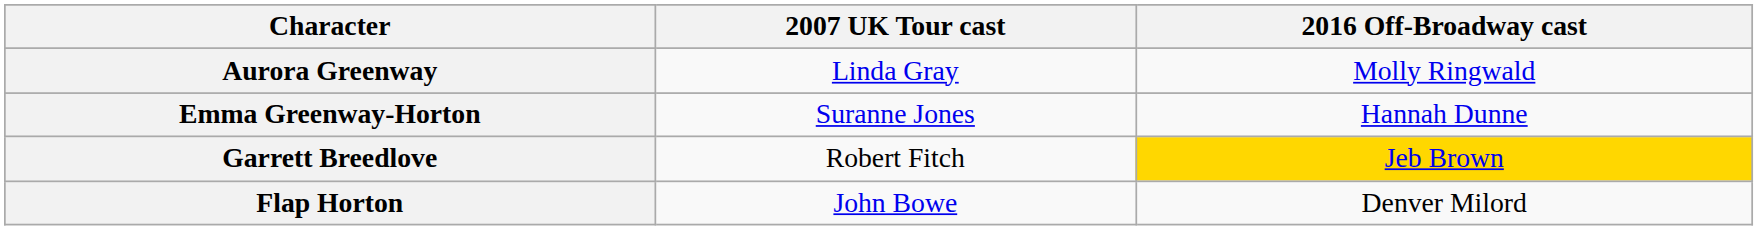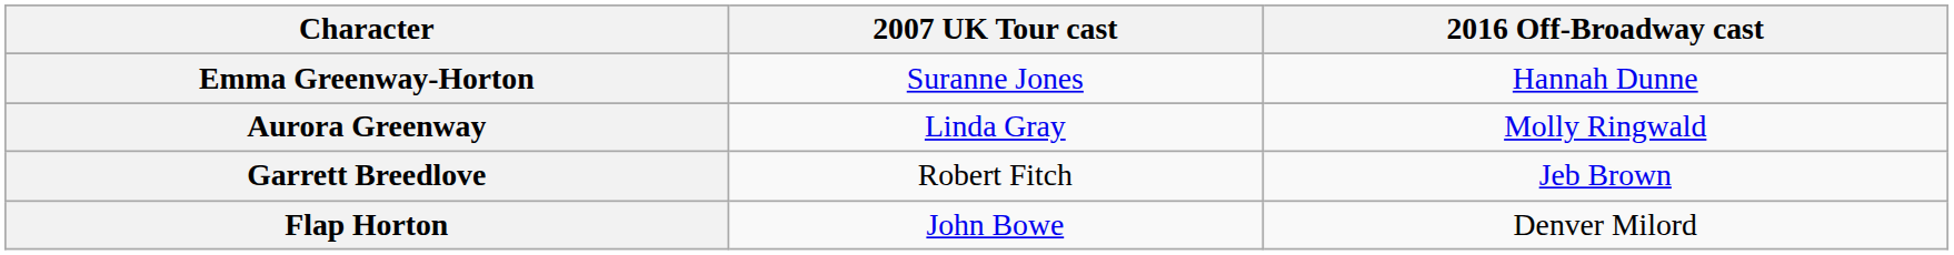 <table class="wikitable" width="80%">
 <tr>
 <th>Character</th>
 <th>2007 UK Tour cast</th>
 <th>2016 Off-Broadway cast</th>
 </tr>
 <tr>
+<th scope="row">Emma Greenway-Horton</th>
+<td align="center" colspan="1"><a href='#'>Suranne Jones</a></td>
+<td align="center" colspan="1"><a href='#'>Hannah Dunne</a></td>
+</tr>
+<tr>
 <th scope="row">Aurora Greenway</th>
 <td align="center" colspan="1"><a href='#'>Linda Gray</a></td>
 <td align="center" colspan="1"><a href='#'>Molly Ringwald</a></td>
 </tr>
 <tr>
-<th scope="row">Emma Greenway-Horton</th>
-<td align="center" colspan="1"><a href='#'>Suranne Jones</a></td>
-<td align="center" colspan="1"><a href='#'>Hannah Dunne</a></td>
-</tr>
-<tr>
 <th scope="row">Garrett Breedlove</th>
 <td align="center" colspan="1">Robert Fitch</td>
-<td align="center" colspan="1" style="background: gold;"><a href='#'>Jeb Brown</a></td>
+<td align="center" colspan="1"><a href='#'>Jeb Brown</a></td>
 </tr>
 <tr>
 <th scope="row">Flap Horton</th>
 <td align="center" colspan="1"><a href='#'>John Bowe</a></td>
 <td align="center" colspan="1">Denver Milord</td>
 </tr>
 </table>
